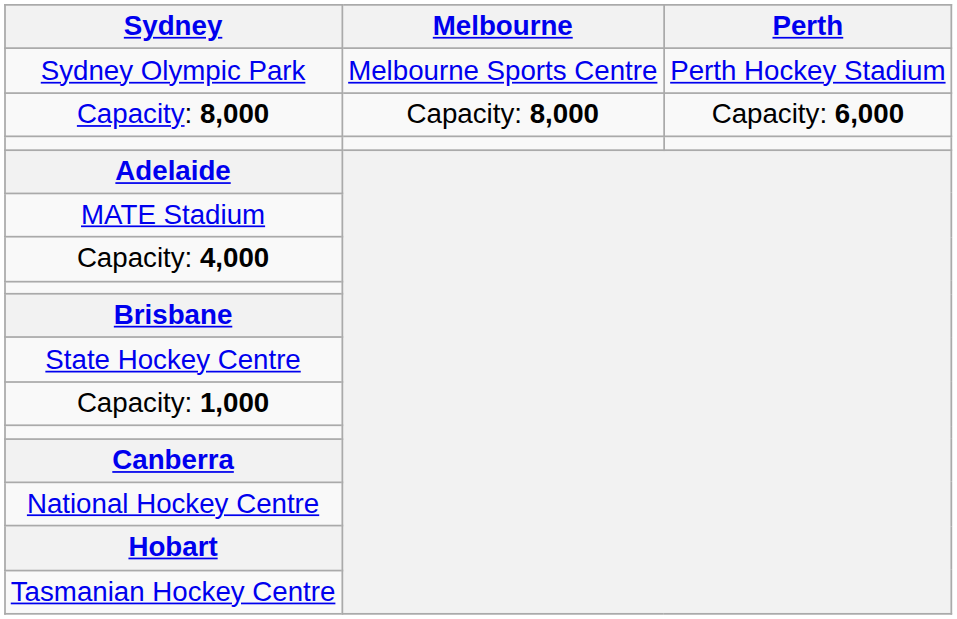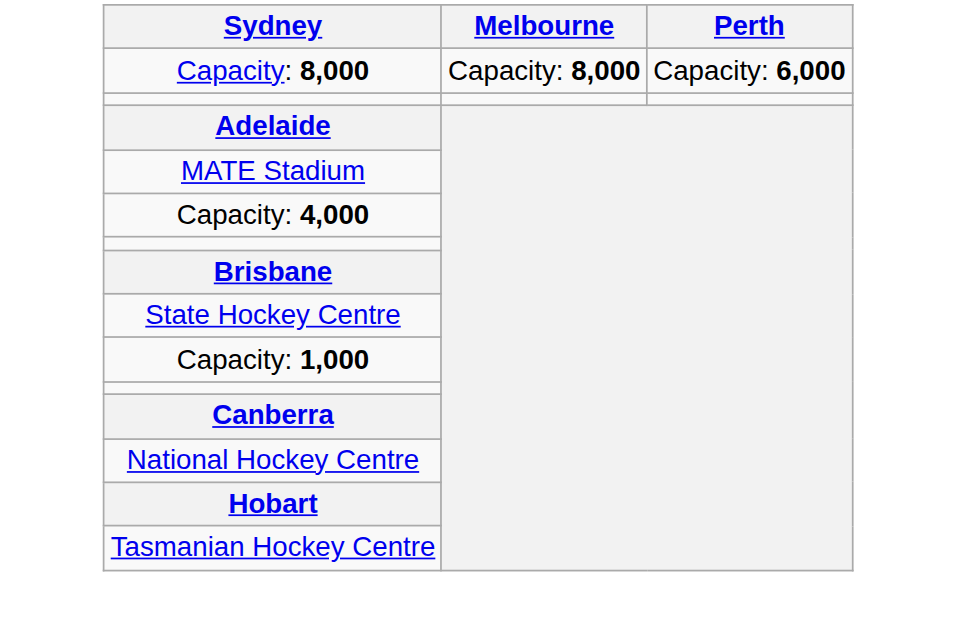 <table class="wikitable" style="text-align:center;margin:1em auto;">
 <tr>
 <th><a href='#'>Sydney</a></th>
 <th><a href='#'>Melbourne</a></th>
 <th><a href='#'>Perth</a></th>
-</tr>
-<tr>
-<td><a href='#'>Sydney Olympic Park</a></td>
-<td><a href='#'>Melbourne Sports Centre</a></td>
-<td><a href='#'>Perth Hockey Stadium</a></td>
 </tr>
 <tr>
 <td><a href='#'>Capacity</a>: <strong>8,000</strong></td>
 <td>Capacity: <strong>8,000</strong></td>
 <td>Capacity: <strong>6,000</strong></td>
 </tr>
 <tr>
 <td></td>
 <td></td>
 <td></td>
 </tr>
 <tr>
 <th><a href='#'>Adelaide</a></th>
 <th rowspan=12 colspan=2></th>
 </tr>
 <tr>
 <td><a href='#'>MATE Stadium</a></td>
 </tr>
 <tr>
 <td>Capacity: <strong>4,000</strong></td>
 </tr>
 <tr>
 <td></td>
 </tr>
 <tr>
 <th><a href='#'>Brisbane</a></th>
 </tr>
 <tr>
 <td><a href='#'>State Hockey Centre</a></td>
 </tr>
 <tr>
 <td>Capacity: <strong>1,000</strong></td>
 </tr>
 <tr>
 <td></td>
 </tr>
 <tr>
 <th><a href='#'>Canberra</a></th>
 </tr>
 <tr>
 <td><a href='#'>National Hockey Centre</a></td>
 </tr>
 <tr>
 <th><a href='#'>Hobart</a></th>
 </tr>
 <tr>
 <td><a href='#'>Tasmanian Hockey Centre</a></td>
 </tr>
 </table>
